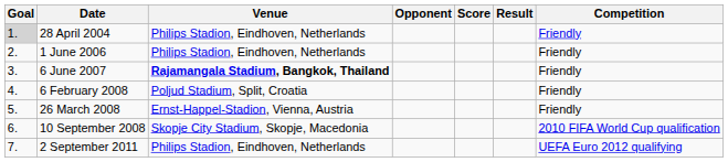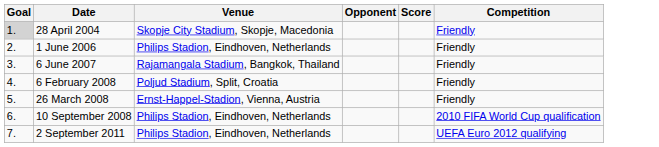 <table class="wikitable sortable">
 <tr>
 <th>Goal</th>
 <th>Date</th>
 <th>Venue</th>
 <th>Opponent</th>
 <th>Score</th>
-<th>Result</th>
 <th>Competition</th>
 </tr>
 <tr>
 <td style="background: lightgrey;">1.</td>
 <td>28 April 2004</td>
-<td><a href='#'>Philips Stadion</a>, Eindhoven, Netherlands</td>
-<td></td>
+<td><a href='#'>Skopje City Stadium</a>, Skopje, Macedonia</td>
 <td></td>
 <td></td>
 <td><a href='#'>Friendly</a></td>
 </tr>
 <tr>
 <td>2.</td>
 <td>1 June 2006</td>
 <td><a href='#'>Philips Stadion</a>, Eindhoven, Netherlands</td>
 <td></td>
 <td></td>
-<td></td>
 <td>Friendly</td>
 </tr>
 <tr>
 <td>3.</td>
 <td>6 June 2007</td>
-<td><strong><a href='#'>Rajamangala Stadium</a>, Bangkok, Thailand</strong></td>
-<td></td>
+<td><a href='#'>Rajamangala Stadium</a>, Bangkok, Thailand</td>
 <td></td>
 <td></td>
 <td>Friendly</td>
 </tr>
 <tr>
 <td>4.</td>
 <td>6 February 2008</td>
 <td><a href='#'>Poljud Stadium</a>, Split, Croatia</td>
 <td></td>
 <td></td>
-<td></td>
 <td>Friendly</td>
 </tr>
 <tr>
 <td>5.</td>
 <td>26 March 2008</td>
 <td><a href='#'>Ernst-Happel-Stadion</a>, Vienna, Austria</td>
 <td></td>
 <td></td>
-<td></td>
 <td>Friendly</td>
 </tr>
 <tr>
 <td>6.</td>
 <td>10 September 2008</td>
-<td><a href='#'>Skopje City Stadium</a>, Skopje, Macedonia</td>
-<td></td>
+<td><a href='#'>Philips Stadion</a>, Eindhoven, Netherlands</td>
 <td></td>
 <td></td>
 <td><a href='#'>2010 FIFA World Cup qualification</a></td>
 </tr>
 <tr>
 <td>7.</td>
 <td>2 September 2011</td>
 <td><a href='#'>Philips Stadion</a>, Eindhoven, Netherlands</td>
 <td></td>
 <td></td>
-<td></td>
 <td><a href='#'>UEFA Euro 2012 qualifying</a></td>
 </tr>
 </table>
